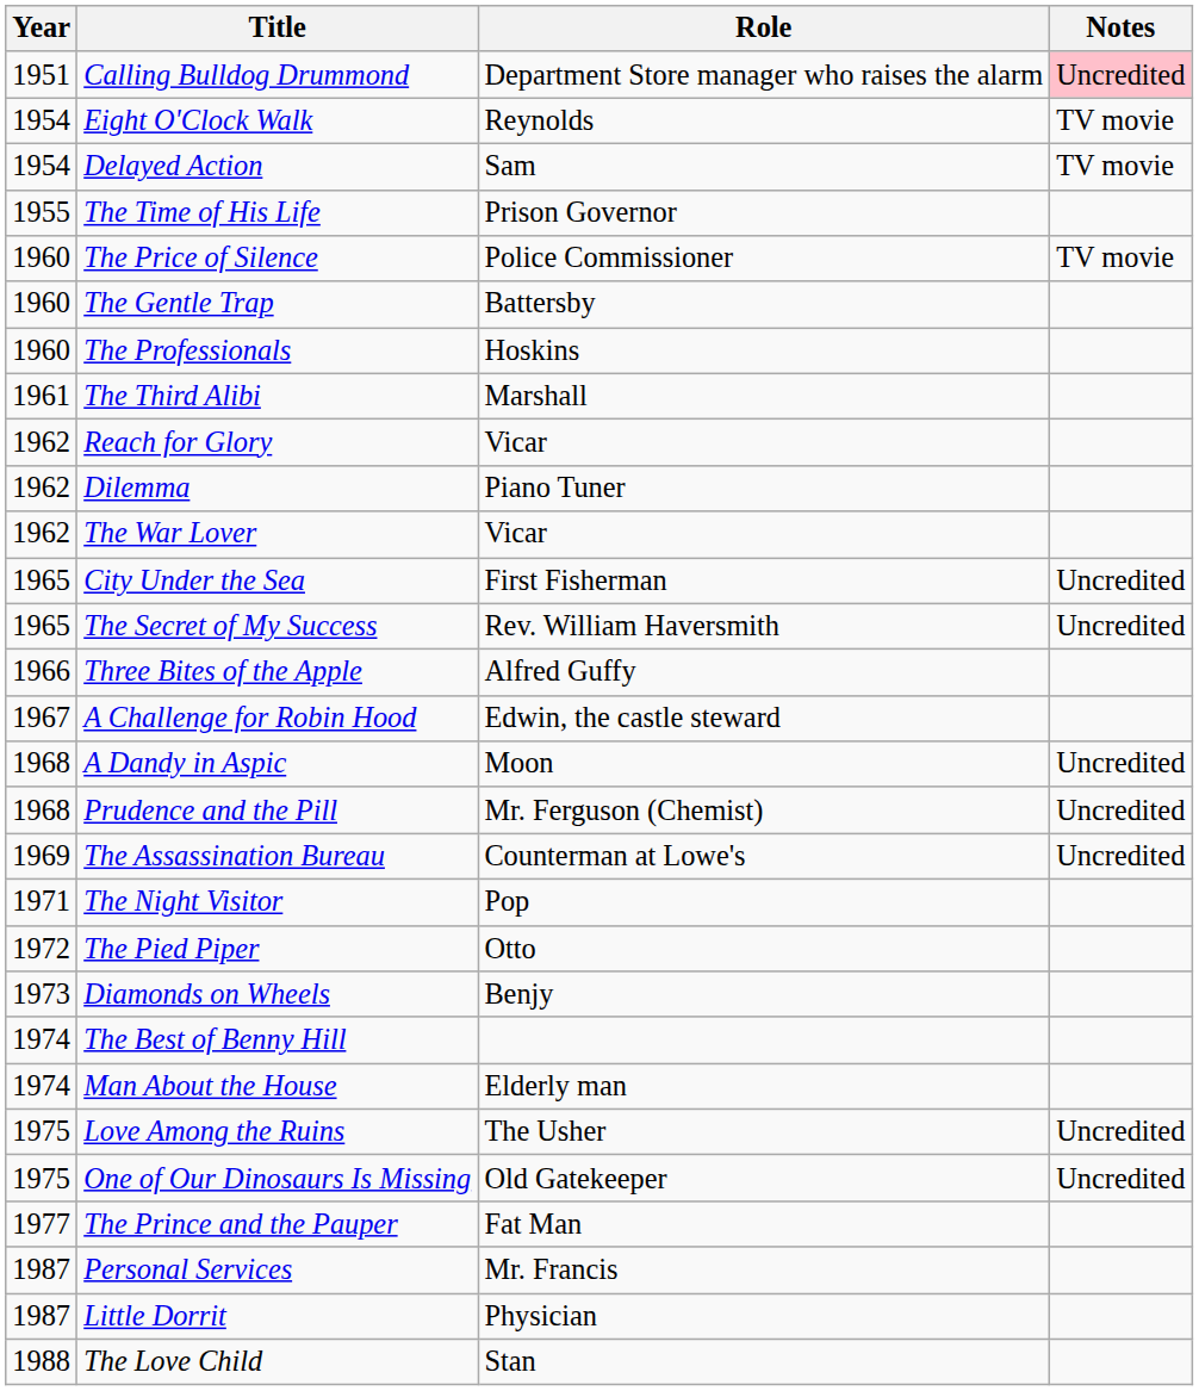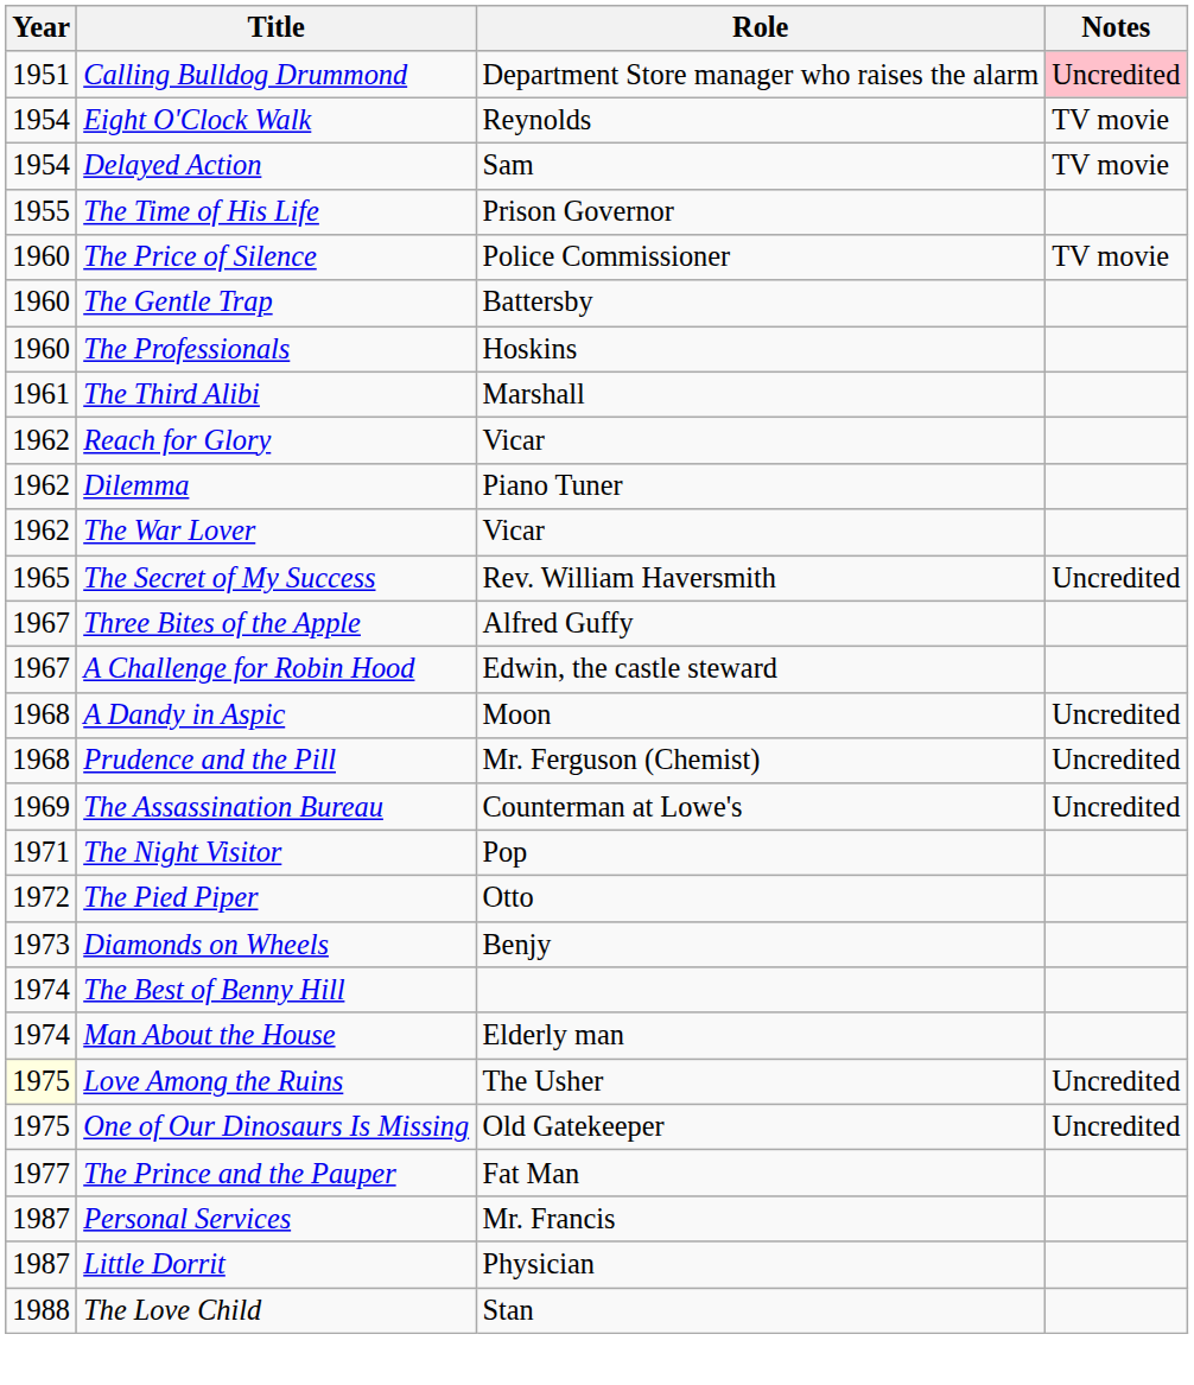 <table class="wikitable">
 <tr>
 <th>Year</th>
 <th>Title</th>
 <th>Role</th>
 <th>Notes</th>
 </tr>
 <tr>
 <td>1951</td>
 <td><em><a href='#'>Calling Bulldog Drummond</a></em></td>
 <td>Department Store manager who raises the alarm</td>
 <td style="background: pink;">Uncredited</td>
 </tr>
 <tr>
 <td>1954</td>
 <td><em><a href='#'>Eight O'Clock Walk</a></em></td>
 <td>Reynolds</td>
 <td>TV movie</td>
 </tr>
 <tr>
 <td>1954</td>
 <td><em><a href='#'>Delayed Action</a></em></td>
 <td>Sam</td>
 <td>TV movie</td>
 </tr>
 <tr>
 <td>1955</td>
 <td><em><a href='#'>The Time of His Life</a></em></td>
 <td>Prison Governor</td>
 <td></td>
 </tr>
 <tr>
 <td>1960</td>
 <td><em><a href='#'>The Price of Silence</a></em></td>
 <td>Police Commissioner</td>
 <td>TV movie</td>
 </tr>
 <tr>
 <td>1960</td>
 <td><em><a href='#'>The Gentle Trap</a></em></td>
 <td>Battersby</td>
 <td></td>
 </tr>
 <tr>
 <td>1960</td>
 <td><em><a href='#'>The Professionals</a></em></td>
 <td>Hoskins</td>
 <td></td>
 </tr>
 <tr>
 <td>1961</td>
 <td><em><a href='#'>The Third Alibi</a></em></td>
 <td>Marshall</td>
 <td></td>
 </tr>
 <tr>
 <td>1962</td>
 <td><em><a href='#'>Reach for Glory</a></em></td>
 <td>Vicar</td>
 <td></td>
 </tr>
 <tr>
 <td>1962</td>
 <td><em><a href='#'>Dilemma</a></em></td>
 <td>Piano Tuner</td>
 <td></td>
 </tr>
 <tr>
 <td>1962</td>
 <td><em><a href='#'>The War Lover</a></em></td>
 <td>Vicar</td>
 <td></td>
 </tr>
 <tr>
 <td>1965</td>
-<td><em><a href='#'>City Under the Sea</a></em></td>
-<td>First Fisherman</td>
-<td>Uncredited</td>
-</tr>
-<tr>
-<td>1965</td>
 <td><em><a href='#'>The Secret of My Success</a></em></td>
 <td>Rev. William Haversmith</td>
 <td>Uncredited</td>
 </tr>
 <tr>
-<td>1966</td>
+<td>1967</td>
 <td><em><a href='#'>Three Bites of the Apple</a></em></td>
 <td>Alfred Guffy</td>
 <td></td>
 </tr>
 <tr>
 <td>1967</td>
 <td><em><a href='#'>A Challenge for Robin Hood</a></em></td>
 <td>Edwin, the castle steward</td>
 <td></td>
 </tr>
 <tr>
 <td>1968</td>
 <td><em><a href='#'>A Dandy in Aspic</a></em></td>
 <td>Moon</td>
 <td>Uncredited</td>
 </tr>
 <tr>
 <td>1968</td>
 <td><em><a href='#'>Prudence and the Pill</a></em></td>
 <td>Mr. Ferguson (Chemist)</td>
 <td>Uncredited</td>
 </tr>
 <tr>
 <td>1969</td>
 <td><em><a href='#'>The Assassination Bureau</a></em></td>
 <td>Counterman at Lowe's</td>
 <td>Uncredited</td>
 </tr>
 <tr>
 <td>1971</td>
 <td><em><a href='#'>The Night Visitor</a></em></td>
 <td>Pop</td>
 <td></td>
 </tr>
 <tr>
 <td>1972</td>
 <td><em><a href='#'>The Pied Piper</a></em></td>
 <td>Otto</td>
 <td></td>
 </tr>
 <tr>
 <td>1973</td>
 <td><em><a href='#'>Diamonds on Wheels</a></em></td>
 <td>Benjy</td>
 <td></td>
 </tr>
 <tr>
 <td>1974</td>
 <td><em><a href='#'>The Best of Benny Hill</a></em></td>
 <td></td>
 <td></td>
 </tr>
 <tr>
 <td>1974</td>
 <td><em><a href='#'>Man About the House</a></em></td>
 <td>Elderly man</td>
 <td></td>
 </tr>
 <tr>
-<td>1975</td>
+<td style="background: lightyellow;">1975</td>
 <td><em><a href='#'>Love Among the Ruins</a></em></td>
 <td>The Usher</td>
 <td>Uncredited</td>
 </tr>
 <tr>
 <td>1975</td>
 <td><em><a href='#'>One of Our Dinosaurs Is Missing</a></em></td>
 <td>Old Gatekeeper</td>
 <td>Uncredited</td>
 </tr>
 <tr>
 <td>1977</td>
 <td><em><a href='#'>The Prince and the Pauper</a></em></td>
 <td>Fat Man</td>
 <td></td>
 </tr>
 <tr>
 <td>1987</td>
 <td><em><a href='#'>Personal Services</a></em></td>
 <td>Mr. Francis</td>
 <td></td>
 </tr>
 <tr>
 <td>1987</td>
 <td><em><a href='#'>Little Dorrit</a></em></td>
 <td>Physician</td>
 <td></td>
 </tr>
 <tr>
 <td>1988</td>
 <td><em>The Love Child</em></td>
 <td>Stan</td>
 <td></td>
 </tr>
 </table>
